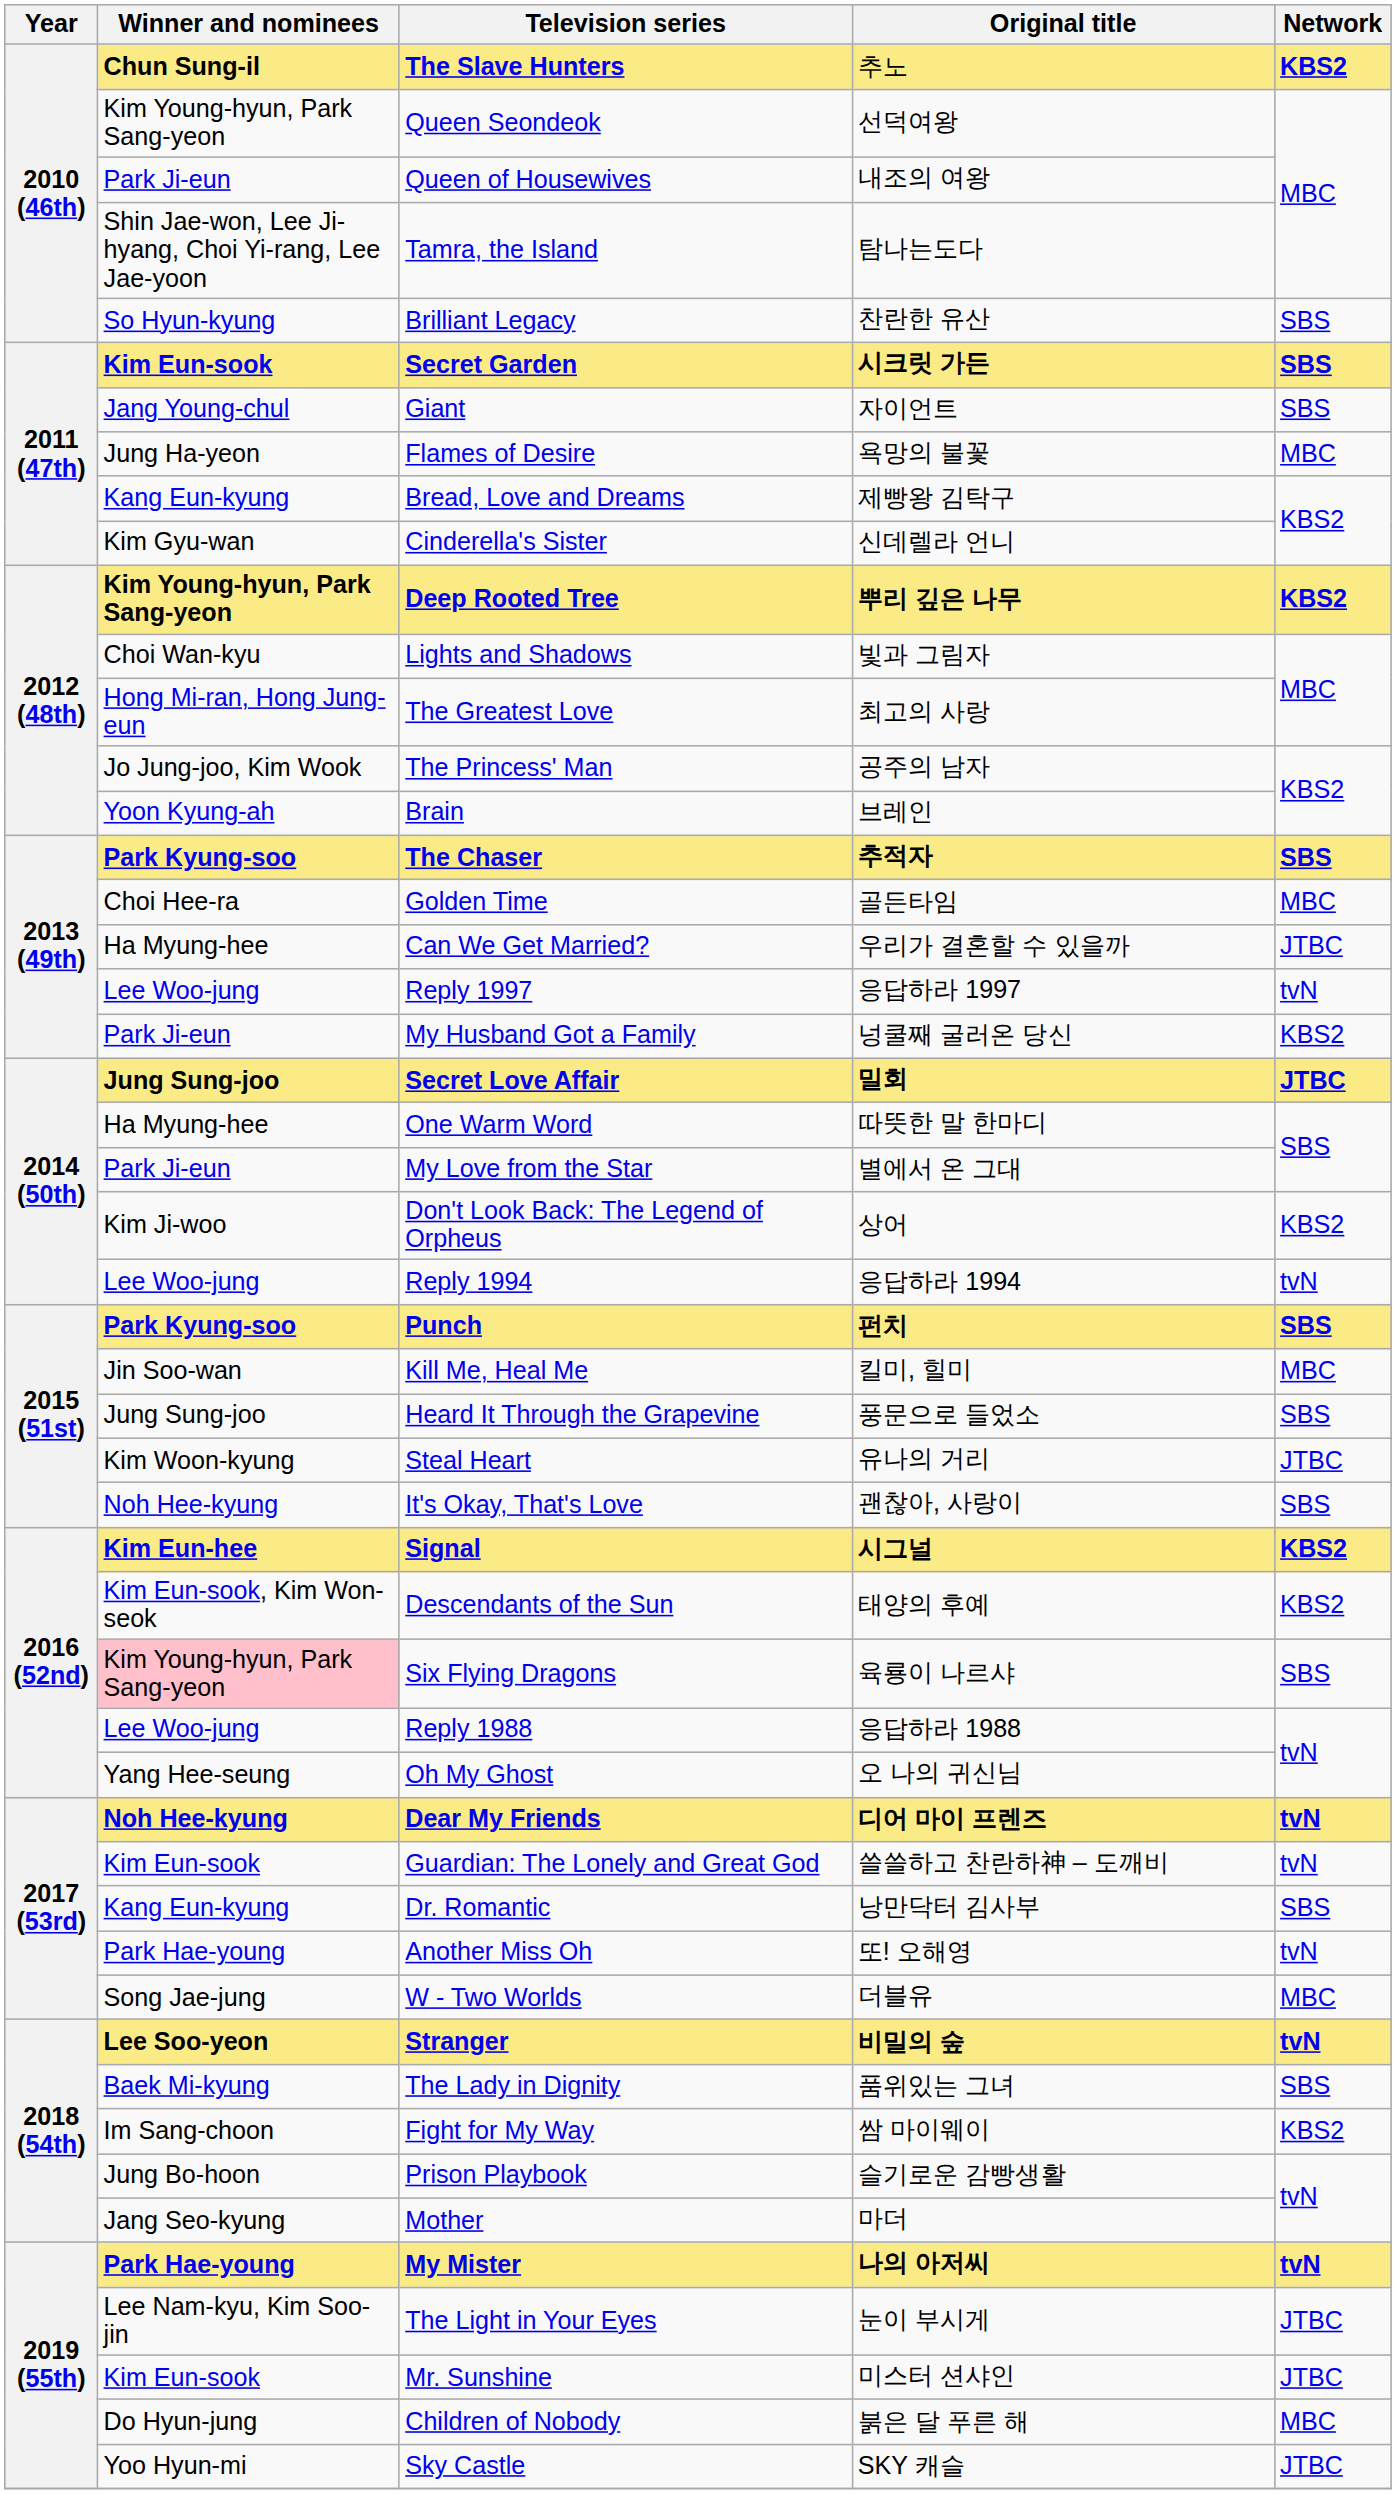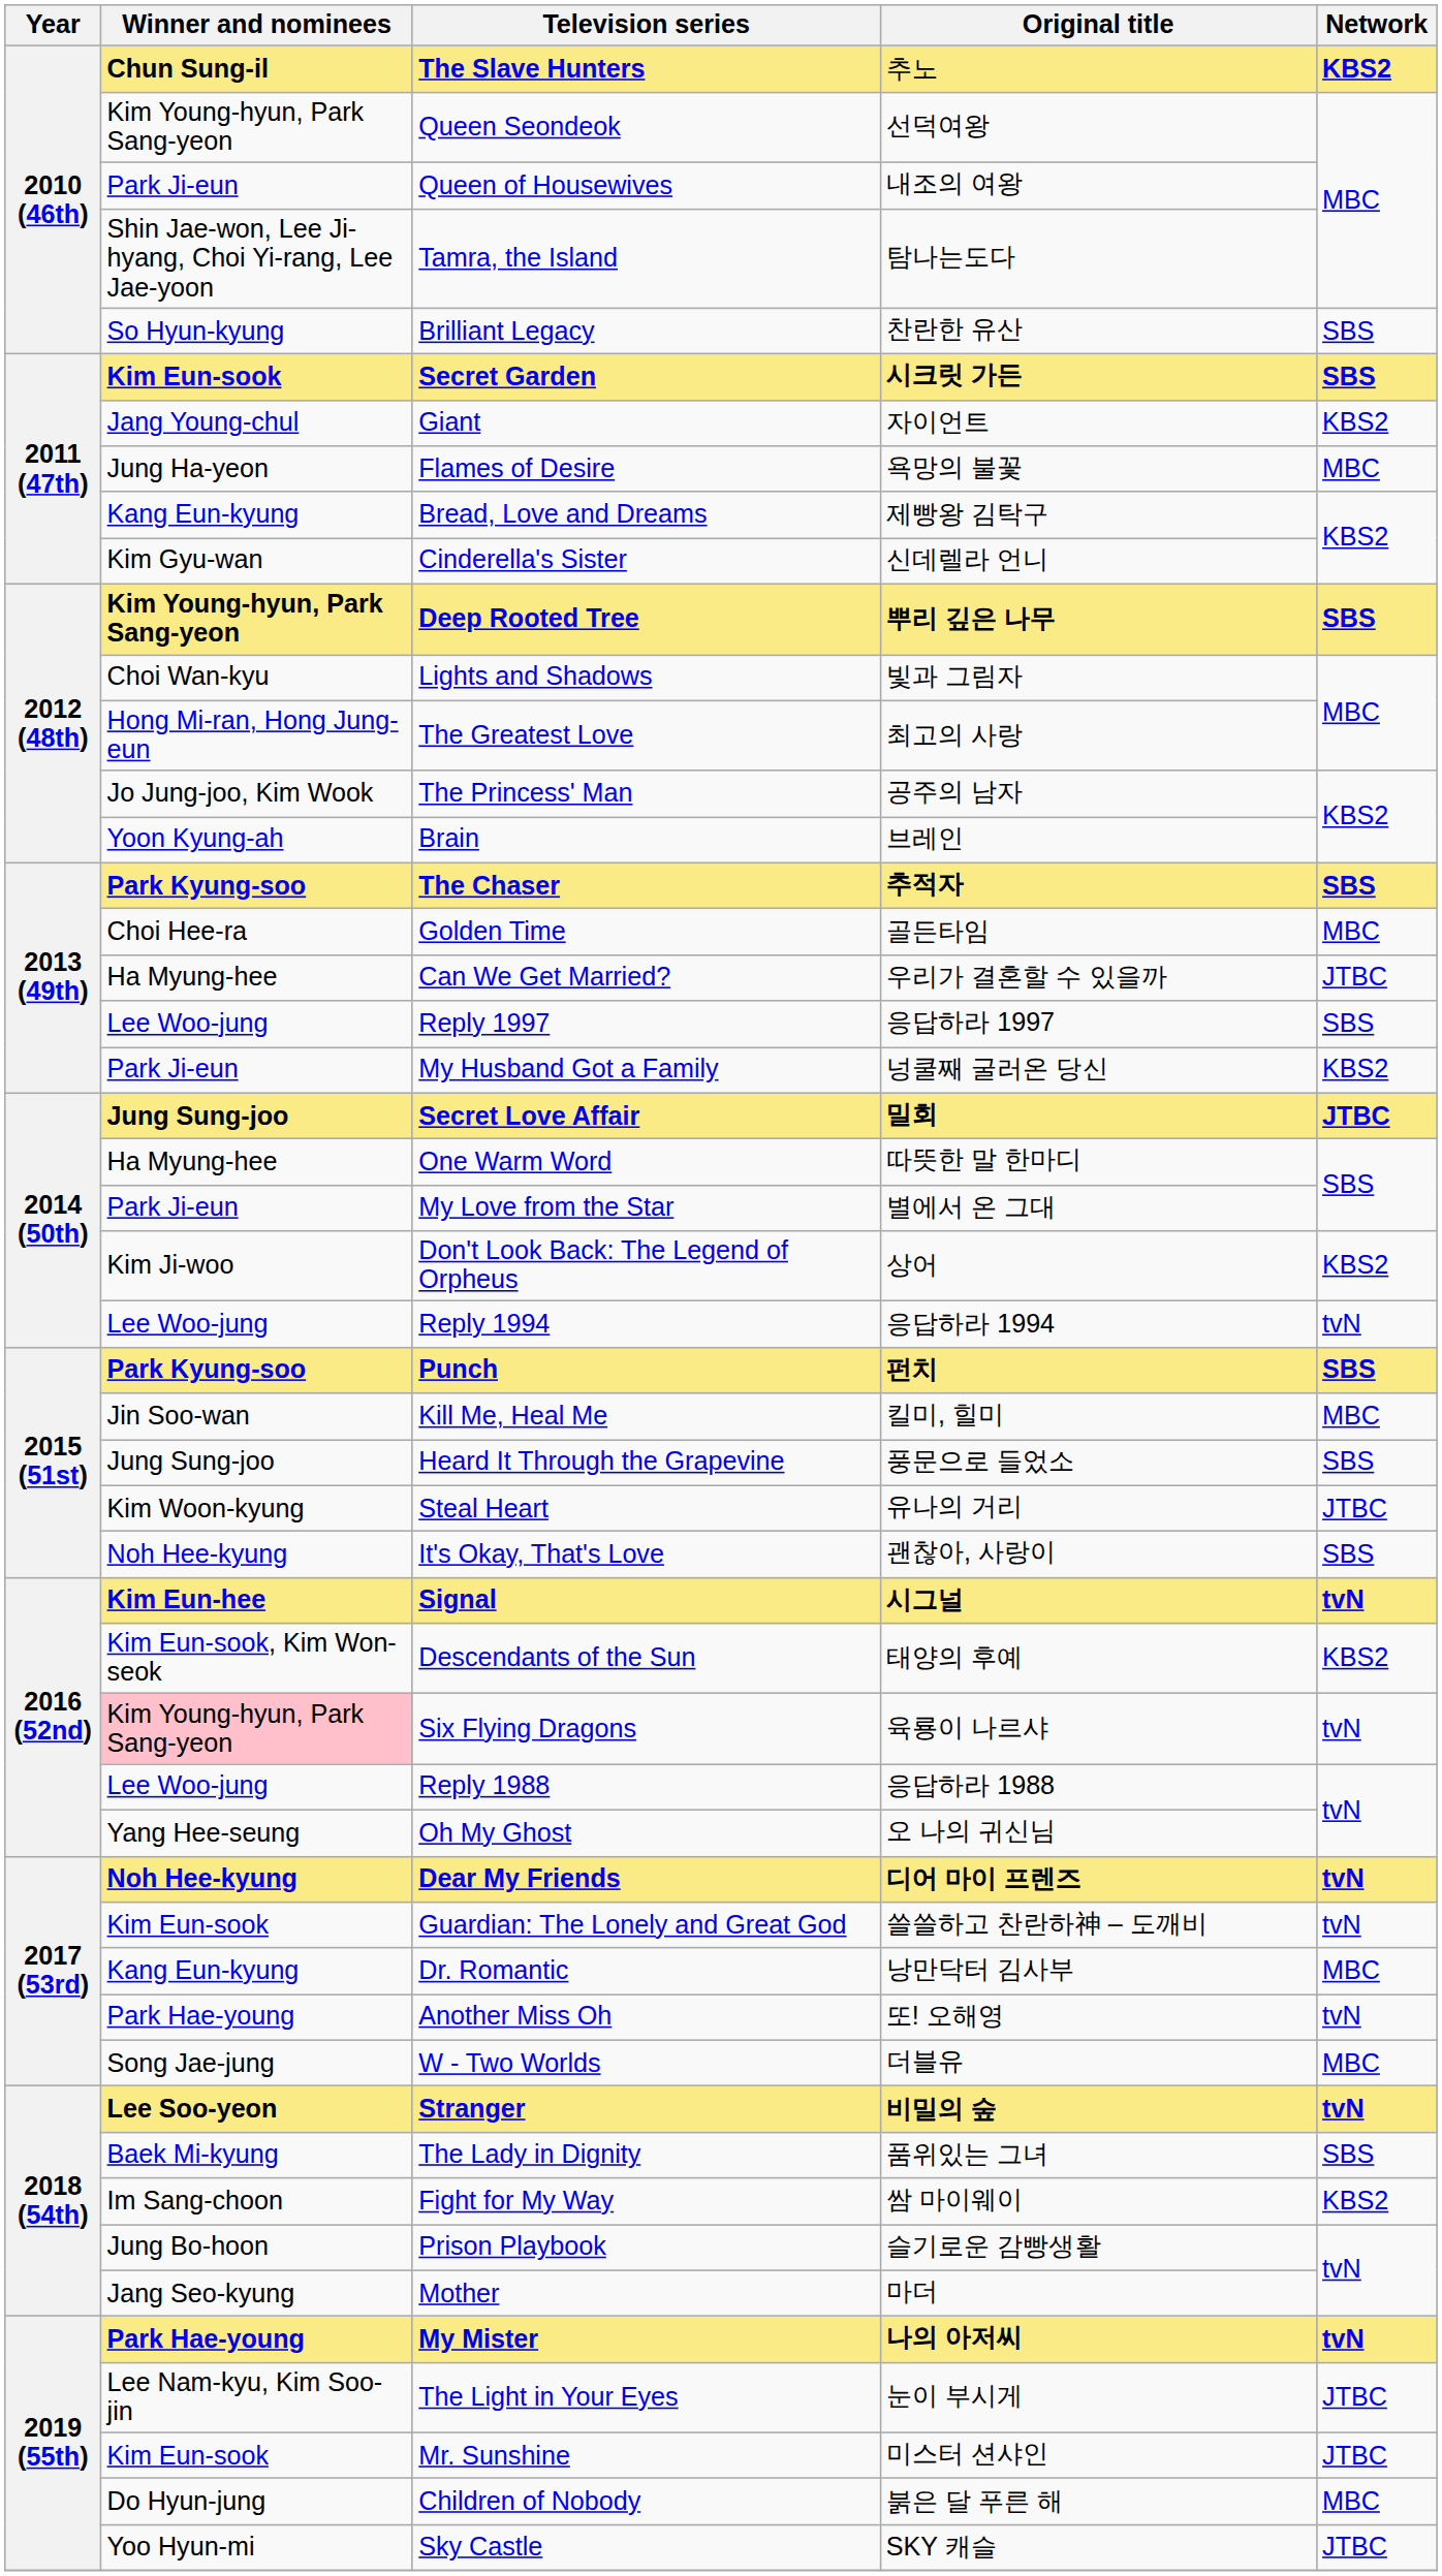 <table class="wikitable" style="width:100%;" cellpadding="6">
 <tr>
 <th style="width:5%;">Year</th>
 <th style="width:20%;">Winner and nominees</th>
 <th style="width:30%;">Television series</th>
 <th style="width:28%;">Original title</th>
 <th style="width:5%;">Network</th>
 </tr>
 <tr>
 <th rowspan="5">2010<br>(<a href='#'>46th</a>)</th>
 <td style="background:#FAEB86;"><strong>Chun Sung-il </strong></td>
 <td style="background:#FAEB86;"><strong><a href='#'>The Slave Hunters</a></strong></td>
 <td style="background:#FAEB86;">추노</td>
 <td style="background:#FAEB86;"><a href='#'><strong>KBS2</strong></a></td>
 </tr>
 <tr>
 <td>Kim Young-hyun, Park Sang-yeon</td>
 <td><a href='#'>Queen Seondeok</a></td>
 <td>선덕여왕</td>
 <td rowspan="3"><a href='#'>MBC</a></td>
 </tr>
 <tr>
 <td><a href='#'>Park Ji-eun</a></td>
 <td><a href='#'>Queen of Housewives</a></td>
 <td>내조의 여왕</td>
 </tr>
 <tr>
 <td>Shin Jae-won, Lee Ji-hyang, Choi Yi-rang, Lee Jae-yoon</td>
 <td><a href='#'>Tamra, the Island</a></td>
 <td>탐나는도다</td>
 </tr>
 <tr>
 <td><a href='#'>So Hyun-kyung</a></td>
 <td><a href='#'>Brilliant Legacy</a></td>
 <td>찬란한 유산</td>
 <td><a href='#'>SBS</a></td>
 </tr>
 <tr>
 <th rowspan="5">2011<br>(<a href='#'>47th</a>)</th>
 <td style="background:#FAEB86;"><strong><a href='#'>Kim Eun-sook</a> </strong></td>
 <td style="background:#FAEB86;"><a href='#'><strong>Secret Garden</strong></a></td>
 <td style="background:#FAEB86;"><strong>시크릿 가든</strong></td>
 <td style="background:#FAEB86;"><a href='#'><strong>SBS</strong></a></td>
 </tr>
 <tr>
 <td><a href='#'>Jang Young-chul</a></td>
 <td><a href='#'>Giant</a></td>
 <td>자이언트</td>
-<td><a href='#'>SBS</a></td>
+<td><a href='#'>KBS2</a></td>
 </tr>
 <tr>
 <td>Jung Ha-yeon</td>
 <td><a href='#'>Flames of Desire</a></td>
 <td>욕망의 불꽃</td>
 <td><a href='#'>MBC</a></td>
 </tr>
 <tr>
 <td><a href='#'>Kang Eun-kyung</a></td>
 <td><a href='#'>Bread, Love and Dreams</a></td>
 <td>제빵왕 김탁구</td>
 <td rowspan="2"><a href='#'>KBS2</a></td>
 </tr>
 <tr>
 <td>Kim Gyu-wan</td>
 <td><a href='#'>Cinderella's Sister</a></td>
 <td>신데렐라 언니</td>
 </tr>
 <tr>
 <th rowspan="5">2012<br>(<a href='#'>48th</a>)</th>
 <td style="background:#FAEB86;"><strong>Kim Young-hyun, Park Sang-yeon </strong></td>
 <td style="background:#FAEB86;"><strong><a href='#'>Deep Rooted Tree</a></strong></td>
 <td style="background:#FAEB86;"><strong>뿌리 깊은 나무</strong></td>
-<td style="background:#FAEB86;"><a href='#'><strong>KBS2</strong></a></td>
+<td style="background:#FAEB86;"><a href='#'><strong>SBS</strong></a></td>
 </tr>
 <tr>
 <td>Choi Wan-kyu</td>
 <td><a href='#'>Lights and Shadows</a></td>
 <td>빛과 그림자</td>
 <td rowspan="2"><a href='#'>MBC</a></td>
 </tr>
 <tr>
 <td><a href='#'>Hong Mi-ran, Hong Jung-eun</a></td>
 <td><a href='#'>The Greatest Love</a></td>
 <td>최고의 사랑</td>
 </tr>
 <tr>
 <td>Jo Jung-joo, Kim Wook</td>
 <td><a href='#'>The Princess' Man</a></td>
 <td>공주의 남자</td>
 <td rowspan="2"><a href='#'>KBS2</a></td>
 </tr>
 <tr>
 <td><a href='#'>Yoon Kyung-ah</a></td>
 <td><a href='#'>Brain</a></td>
 <td>브레인</td>
 </tr>
 <tr>
 <th rowspan="5">2013<br>(<a href='#'>49th</a>)</th>
 <td style="background:#FAEB86;"><strong><a href='#'>Park Kyung-soo</a> </strong></td>
 <td style="background:#FAEB86;"><a href='#'><strong>The Chaser</strong></a></td>
 <td style="background:#FAEB86;"><strong>추적자</strong></td>
 <td style="background:#FAEB86;"><a href='#'><strong>SBS</strong></a></td>
 </tr>
 <tr>
 <td>Choi Hee-ra</td>
 <td><a href='#'>Golden Time</a></td>
 <td>골든타임</td>
 <td><a href='#'>MBC</a></td>
 </tr>
 <tr>
 <td>Ha Myung-hee</td>
 <td><a href='#'>Can We Get Married?</a></td>
 <td>우리가 결혼할 수 있을까</td>
 <td><a href='#'>JTBC</a></td>
 </tr>
 <tr>
 <td><a href='#'>Lee Woo-jung</a></td>
 <td><a href='#'>Reply 1997</a></td>
 <td>응답하라 1997</td>
-<td><a href='#'>tvN</a></td>
+<td><a href='#'>SBS</a></td>
 </tr>
 <tr>
 <td><a href='#'>Park Ji-eun</a></td>
 <td><a href='#'>My Husband Got a Family</a></td>
 <td>넝쿨째 굴러온 당신</td>
 <td><a href='#'>KBS2</a></td>
 </tr>
 <tr>
 <th rowspan="5">2014<br>(<a href='#'>50th</a>)</th>
 <td style="background:#FAEB86;"><strong>Jung Sung-joo </strong></td>
 <td style="background:#FAEB86;"><strong><a href='#'>Secret Love Affair</a></strong></td>
 <td style="background:#FAEB86;"><strong>밀회</strong></td>
 <td style="background:#FAEB86;"><strong><a href='#'>JTBC</a></strong></td>
 </tr>
 <tr>
 <td>Ha Myung-hee</td>
 <td><a href='#'>One Warm Word</a></td>
 <td>따뜻한 말 한마디</td>
 <td rowspan="2"><a href='#'>SBS</a></td>
 </tr>
 <tr>
 <td><a href='#'>Park Ji-eun</a></td>
 <td><a href='#'>My Love from the Star</a></td>
 <td>별에서 온 그대</td>
 </tr>
 <tr>
 <td>Kim Ji-woo</td>
 <td><a href='#'>Don't Look Back: The Legend of Orpheus</a></td>
 <td>상어</td>
 <td><a href='#'>KBS2</a></td>
 </tr>
 <tr>
 <td><a href='#'>Lee Woo-jung</a></td>
 <td><a href='#'>Reply 1994</a></td>
 <td>응답하라 1994</td>
 <td><a href='#'>tvN</a></td>
 </tr>
 <tr>
 <th rowspan="5">2015<br>(<a href='#'>51st</a>)</th>
 <td style="background:#FAEB86;"><strong><a href='#'>Park Kyung-soo</a> </strong></td>
 <td style="background:#FAEB86;"><strong><a href='#'>Punch</a></strong></td>
 <td style="background:#FAEB86;"><strong>펀치</strong></td>
 <td style="background:#FAEB86;"><a href='#'><strong>SBS</strong></a></td>
 </tr>
 <tr>
 <td>Jin Soo-wan</td>
 <td><a href='#'>Kill Me, Heal Me</a></td>
 <td>킬미, 힐미</td>
 <td><a href='#'>MBC</a></td>
 </tr>
 <tr>
 <td>Jung Sung-joo</td>
 <td><a href='#'>Heard It Through the Grapevine</a></td>
 <td>풍문으로 들었소</td>
 <td><a href='#'>SBS</a></td>
 </tr>
 <tr>
 <td>Kim Woon-kyung</td>
 <td><a href='#'>Steal Heart</a></td>
 <td>유나의 거리</td>
 <td><a href='#'>JTBC</a></td>
 </tr>
 <tr>
 <td><a href='#'>Noh Hee-kyung</a></td>
 <td><a href='#'>It's Okay, That's Love</a></td>
 <td>괜찮아, 사랑이</td>
 <td><a href='#'>SBS</a></td>
 </tr>
 <tr>
 <th rowspan="5">2016<br>(<a href='#'>52nd</a>)</th>
 <td style="background:#FAEB86;"><strong><a href='#'>Kim Eun-hee</a> </strong></td>
 <td style="background:#FAEB86;"><a href='#'><strong>Signal</strong></a></td>
 <td style="background:#FAEB86;"><strong>시그널</strong></td>
-<td style="background:#FAEB86;"><a href='#'><strong>KBS2</strong></a></td>
+<td style="background:#FAEB86;"><a href='#'><strong>tvN</strong></a></td>
 </tr>
 <tr>
 <td><a href='#'>Kim Eun-sook</a>, Kim Won-seok</td>
 <td><a href='#'>Descendants of the Sun</a></td>
 <td>태양의 후예</td>
 <td><a href='#'>KBS2</a></td>
 </tr>
 <tr>
 <td style="background: pink;">Kim Young-hyun, Park Sang-yeon</td>
 <td><a href='#'>Six Flying Dragons</a></td>
 <td>육룡이 나르샤</td>
-<td><a href='#'>SBS</a></td>
+<td><a href='#'>tvN</a></td>
 </tr>
 <tr>
 <td><a href='#'>Lee Woo-jung</a></td>
 <td><a href='#'>Reply 1988</a></td>
 <td>응답하라 1988</td>
 <td rowspan="2"><a href='#'>tvN</a></td>
 </tr>
 <tr>
 <td>Yang Hee-seung</td>
 <td><a href='#'>Oh My Ghost</a></td>
 <td>오 나의 귀신님</td>
 </tr>
 <tr>
 <th rowspan="5">2017<br>(<a href='#'>53rd</a>)</th>
 <td style="background:#FAEB86;"><strong><a href='#'>Noh Hee-kyung</a> </strong></td>
 <td style="background:#FAEB86;"><strong><a href='#'>Dear My Friends</a></strong></td>
 <td style="background:#FAEB86;"><strong>디어 마이 프렌즈</strong></td>
 <td style="background:#FAEB86;"><a href='#'><strong>tvN</strong></a></td>
 </tr>
 <tr>
 <td><a href='#'>Kim Eun-sook</a></td>
 <td><a href='#'>Guardian: The Lonely and Great God</a></td>
 <td>쓸쓸하고 찬란하神 – 도깨비</td>
 <td><a href='#'>tvN</a></td>
 </tr>
 <tr>
 <td><a href='#'>Kang Eun-kyung</a></td>
 <td><a href='#'>Dr. Romantic</a></td>
 <td>낭만닥터 김사부</td>
-<td><a href='#'>SBS</a></td>
+<td><a href='#'>MBC</a></td>
 </tr>
 <tr>
 <td><a href='#'>Park Hae-young</a></td>
 <td><a href='#'>Another Miss Oh</a></td>
 <td>또! 오해영</td>
 <td><a href='#'>tvN</a></td>
 </tr>
 <tr>
 <td>Song Jae-jung</td>
 <td><a href='#'>W - Two Worlds</a></td>
 <td>더블유</td>
 <td><a href='#'>MBC</a></td>
 </tr>
 <tr>
 <th rowspan="5">2018<br>(<a href='#'>54th</a>)</th>
 <td style="background:#FAEB86;"><strong>Lee Soo-yeon </strong></td>
 <td style="background:#FAEB86;"><a href='#'><strong>Stranger</strong></a></td>
 <td style="background:#FAEB86;"><strong>비밀의 숲</strong></td>
 <td style="background:#FAEB86;"><a href='#'><strong>tvN</strong></a></td>
 </tr>
 <tr>
 <td><a href='#'>Baek Mi-kyung</a></td>
 <td><a href='#'>The Lady in Dignity</a></td>
 <td>품위있는 그녀</td>
 <td><a href='#'>SBS</a></td>
 </tr>
 <tr>
 <td>Im Sang-choon</td>
 <td><a href='#'>Fight for My Way</a></td>
 <td>쌈 마이웨이</td>
 <td><a href='#'>KBS2</a></td>
 </tr>
 <tr>
 <td>Jung Bo-hoon</td>
 <td><a href='#'>Prison Playbook</a></td>
 <td>슬기로운 감빵생활</td>
 <td rowspan="2"><a href='#'>tvN</a></td>
 </tr>
 <tr>
 <td>Jang Seo-kyung</td>
 <td><a href='#'>Mother</a></td>
 <td>마더</td>
 </tr>
 <tr>
 <th rowspan="5">2019<br>(<a href='#'>55th</a>)</th>
 <td style="background:#FAEB86;"><strong><a href='#'>Park Hae-young</a></strong> <strong></strong></td>
 <td style="background:#FAEB86;"><strong><a href='#'>My Mister</a></strong></td>
 <td style="background:#FAEB86;"><strong>나의 아저씨</strong></td>
 <td style="background:#FAEB86;"><a href='#'><strong>tvN</strong></a></td>
 </tr>
 <tr>
 <td>Lee Nam-kyu, Kim Soo-jin</td>
 <td><a href='#'>The Light in Your Eyes</a></td>
 <td>눈이 부시게</td>
 <td><a href='#'>JTBC</a></td>
 </tr>
 <tr>
 <td><a href='#'>Kim Eun-sook</a></td>
 <td><a href='#'>Mr. Sunshine</a></td>
 <td>미스터 션샤인</td>
 <td><a href='#'>JTBC</a></td>
 </tr>
 <tr>
 <td>Do Hyun-jung</td>
 <td><a href='#'>Children of Nobody</a></td>
 <td>붉은 달 푸른 해</td>
 <td><a href='#'>MBC</a></td>
 </tr>
 <tr>
 <td>Yoo Hyun-mi</td>
 <td><a href='#'>Sky Castle</a></td>
 <td>SKY 캐슬</td>
 <td><a href='#'>JTBC</a></td>
 </tr>
 <tr>
 </tr>
 </table>
